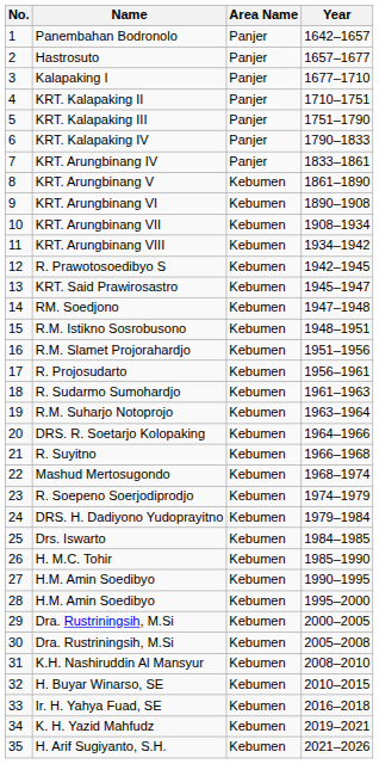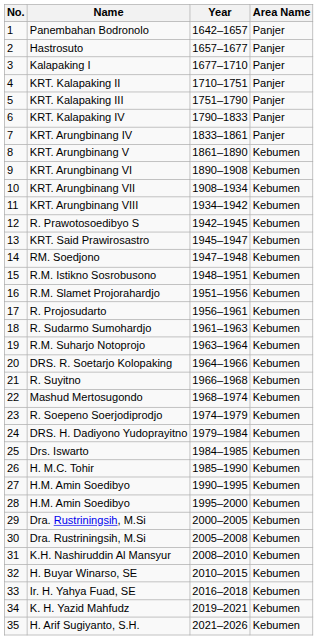 <table class="wikitable">
 <tr>
 <th>No.</th>
 <th>Name</th>
+<th>Year</th>
 <th>Area Name</th>
-<th>Year</th>
 </tr>
 <tr>
 <td>1</td>
 <td>Panembahan Bodronolo</td>
+<td>1642–1657</td>
 <td>Panjer</td>
-<td>1642–1657</td>
 </tr>
 <tr>
 <td>2</td>
 <td>Hastrosuto</td>
+<td>1657–1677</td>
 <td>Panjer</td>
-<td>1657–1677</td>
 </tr>
 <tr>
 <td>3</td>
 <td>Kalapaking I</td>
+<td>1677–1710</td>
 <td>Panjer</td>
-<td>1677–1710</td>
 </tr>
 <tr>
 <td>4</td>
 <td>KRT. Kalapaking II</td>
+<td>1710–1751</td>
 <td>Panjer</td>
-<td>1710–1751</td>
 </tr>
 <tr>
 <td>5</td>
 <td>KRT. Kalapaking III</td>
+<td>1751–1790</td>
 <td>Panjer</td>
-<td>1751–1790</td>
 </tr>
 <tr>
 <td>6</td>
 <td>KRT. Kalapaking IV</td>
+<td>1790–1833</td>
 <td>Panjer</td>
-<td>1790–1833</td>
 </tr>
 <tr>
 <td>7</td>
 <td>KRT. Arungbinang IV</td>
+<td>1833–1861</td>
 <td>Panjer</td>
-<td>1833–1861</td>
 </tr>
 <tr>
 <td>8</td>
 <td>KRT. Arungbinang V</td>
+<td>1861–1890</td>
 <td>Kebumen</td>
-<td>1861–1890</td>
 </tr>
 <tr>
 <td>9</td>
 <td>KRT. Arungbinang VI</td>
+<td>1890–1908</td>
 <td>Kebumen</td>
-<td>1890–1908</td>
 </tr>
 <tr>
 <td>10</td>
 <td>KRT. Arungbinang VII</td>
+<td>1908–1934</td>
 <td>Kebumen</td>
-<td>1908–1934</td>
 </tr>
 <tr>
 <td>11</td>
 <td>KRT. Arungbinang VIII</td>
+<td>1934–1942</td>
 <td>Kebumen</td>
-<td>1934–1942</td>
 </tr>
 <tr>
 <td>12</td>
 <td>R. Prawotosoedibyo S</td>
+<td>1942–1945</td>
 <td>Kebumen</td>
-<td>1942–1945</td>
 </tr>
 <tr>
 <td>13</td>
 <td>KRT. Said Prawirosastro</td>
+<td>1945–1947</td>
 <td>Kebumen</td>
-<td>1945–1947</td>
 </tr>
 <tr>
 <td>14</td>
 <td>RM. Soedjono</td>
+<td>1947–1948</td>
 <td>Kebumen</td>
-<td>1947–1948</td>
 </tr>
 <tr>
 <td>15</td>
 <td>R.M. Istikno Sosrobusono</td>
+<td>1948–1951</td>
 <td>Kebumen</td>
-<td>1948–1951</td>
 </tr>
 <tr>
 <td>16</td>
 <td>R.M. Slamet Projorahardjo</td>
+<td>1951–1956</td>
 <td>Kebumen</td>
-<td>1951–1956</td>
 </tr>
 <tr>
 <td>17</td>
 <td>R. Projosudarto</td>
+<td>1956–1961</td>
 <td>Kebumen</td>
-<td>1956–1961</td>
 </tr>
 <tr>
 <td>18</td>
 <td>R. Sudarmo Sumohardjo</td>
+<td>1961–1963</td>
 <td>Kebumen</td>
-<td>1961–1963</td>
 </tr>
 <tr>
 <td>19</td>
 <td>R.M. Suharjo Notoprojo</td>
+<td>1963–1964</td>
 <td>Kebumen</td>
-<td>1963–1964</td>
 </tr>
 <tr>
 <td>20</td>
 <td>DRS. R. Soetarjo Kolopaking</td>
+<td>1964–1966</td>
 <td>Kebumen</td>
-<td>1964–1966</td>
 </tr>
 <tr>
 <td>21</td>
 <td>R. Suyitno</td>
+<td>1966–1968</td>
 <td>Kebumen</td>
-<td>1966–1968</td>
 </tr>
 <tr>
 <td>22</td>
 <td>Mashud Mertosugondo</td>
+<td>1968–1974</td>
 <td>Kebumen</td>
-<td>1968–1974</td>
 </tr>
 <tr>
 <td>23</td>
 <td>R. Soepeno Soerjodiprodjo</td>
+<td>1974–1979</td>
 <td>Kebumen</td>
-<td>1974–1979</td>
 </tr>
 <tr>
 <td>24</td>
 <td>DRS. H. Dadiyono Yudoprayitno</td>
+<td>1979–1984</td>
 <td>Kebumen</td>
-<td>1979–1984</td>
 </tr>
 <tr>
 <td>25</td>
 <td>Drs. Iswarto</td>
+<td>1984–1985</td>
 <td>Kebumen</td>
-<td>1984–1985</td>
 </tr>
 <tr>
 <td>26</td>
 <td>H. M.C. Tohir</td>
+<td>1985–1990</td>
 <td>Kebumen</td>
-<td>1985–1990</td>
 </tr>
 <tr>
 <td>27</td>
 <td>H.M. Amin Soedibyo</td>
+<td>1990–1995</td>
 <td>Kebumen</td>
-<td>1990–1995</td>
 </tr>
 <tr>
 <td>28</td>
 <td>H.M. Amin Soedibyo</td>
+<td>1995–2000</td>
 <td>Kebumen</td>
-<td>1995–2000</td>
 </tr>
 <tr>
 <td>29</td>
 <td>Dra. <a href='#'>Rustriningsih</a>, M.Si</td>
+<td>2000–2005</td>
 <td>Kebumen</td>
-<td>2000–2005</td>
 </tr>
 <tr>
 <td>30</td>
 <td>Dra. Rustriningsih, M.Si</td>
+<td>2005–2008</td>
 <td>Kebumen</td>
-<td>2005–2008</td>
 </tr>
 <tr>
 <td>31</td>
 <td>K.H. Nashiruddin Al Mansyur</td>
+<td>2008–2010</td>
 <td>Kebumen</td>
-<td>2008–2010</td>
 </tr>
 <tr>
 <td>32</td>
 <td>H. Buyar Winarso, SE</td>
+<td>2010–2015</td>
 <td>Kebumen</td>
-<td>2010–2015</td>
 </tr>
 <tr>
 <td>33</td>
 <td>Ir. H. Yahya Fuad, SE</td>
+<td>2016–2018</td>
 <td>Kebumen</td>
-<td>2016–2018</td>
 </tr>
 <tr>
 <td>34</td>
 <td>K. H. Yazid Mahfudz</td>
+<td>2019–2021</td>
 <td>Kebumen</td>
-<td>2019–2021</td>
 </tr>
 <tr>
 <td>35</td>
 <td>H. Arif Sugiyanto, S.H.</td>
+<td>2021–2026</td>
 <td>Kebumen</td>
-<td>2021–2026</td>
 </tr>
 </table>
